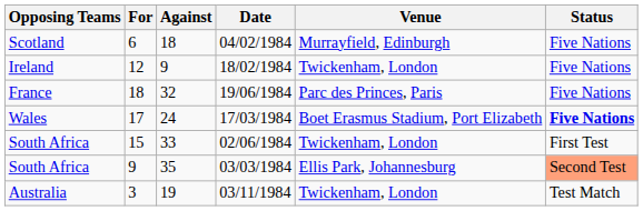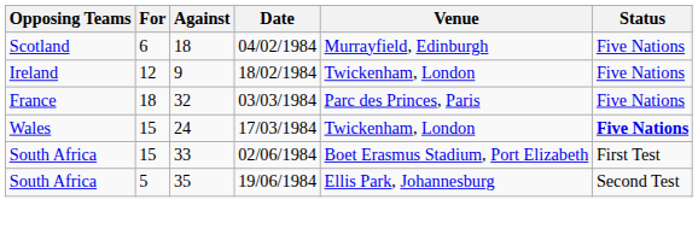 <table class="wikitable">
 <tr>
 <th>Opposing Teams</th>
 <th>For</th>
 <th>Against</th>
 <th>Date</th>
 <th>Venue</th>
 <th>Status</th>
 </tr>
 <tr>
 <td><a href='#'>Scotland</a></td>
 <td>6</td>
 <td>18</td>
 <td>04/02/1984</td>
 <td><a href='#'>Murrayfield</a>, <a href='#'>Edinburgh</a></td>
 <td><a href='#'>Five Nations</a></td>
 </tr>
 <tr>
 <td><a href='#'>Ireland</a></td>
 <td>12</td>
 <td>9</td>
 <td>18/02/1984</td>
 <td><a href='#'>Twickenham</a>, <a href='#'>London</a></td>
 <td><a href='#'>Five Nations</a></td>
 </tr>
 <tr>
 <td><a href='#'>France</a></td>
 <td>18</td>
 <td>32</td>
-<td>19/06/1984</td>
+<td>03/03/1984</td>
 <td><a href='#'>Parc des Princes</a>, <a href='#'>Paris</a></td>
 <td><a href='#'>Five Nations</a></td>
 </tr>
 <tr>
 <td><a href='#'>Wales</a></td>
-<td>17</td>
+<td>15</td>
 <td>24</td>
 <td>17/03/1984</td>
-<td><a href='#'>Boet Erasmus Stadium</a>, <a href='#'>Port Elizabeth</a></td>
+<td><a href='#'>Twickenham</a>, <a href='#'>London</a></td>
 <td><strong><a href='#'>Five Nations</a></strong></td>
 </tr>
 <tr>
 <td><a href='#'>South Africa</a></td>
 <td>15</td>
 <td>33</td>
 <td>02/06/1984</td>
-<td><a href='#'>Twickenham</a>, <a href='#'>London</a></td>
+<td><a href='#'>Boet Erasmus Stadium</a>, <a href='#'>Port Elizabeth</a></td>
 <td>First Test</td>
 </tr>
 <tr>
 <td><a href='#'>South Africa</a></td>
-<td>9</td>
+<td>5</td>
 <td>35</td>
-<td>03/03/1984</td>
+<td>19/06/1984</td>
 <td><a href='#'>Ellis Park</a>, <a href='#'>Johannesburg</a></td>
-<td style="background: lightsalmon;">Second Test</td>
-</tr>
-<tr>
-<td><a href='#'>Australia</a></td>
-<td>3</td>
-<td>19</td>
-<td>03/11/1984</td>
-<td><a href='#'>Twickenham</a>, <a href='#'>London</a></td>
-<td>Test Match</td>
+<td>Second Test</td>
 </tr>
 </table>
